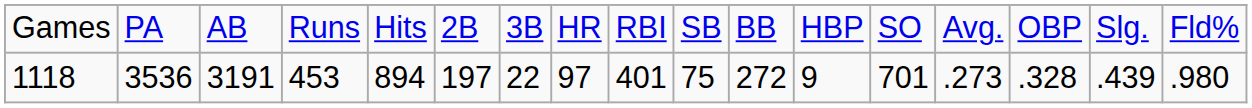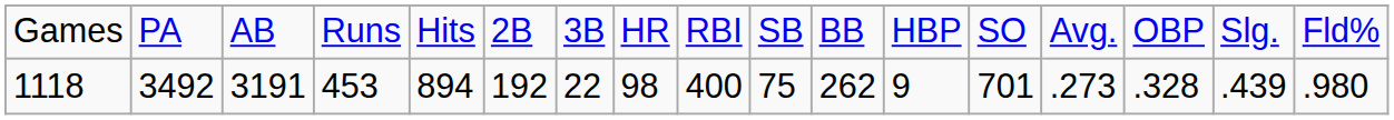 <table class="wikitable">
 <tr>
 <td>Games</td>
 <td><a href='#'>PA</a></td>
 <td><a href='#'>AB</a></td>
 <td><a href='#'>Runs</a></td>
 <td><a href='#'>Hits</a></td>
 <td><a href='#'>2B</a></td>
 <td><a href='#'>3B</a></td>
 <td><a href='#'>HR</a></td>
 <td><a href='#'>RBI</a></td>
 <td><a href='#'>SB</a></td>
 <td><a href='#'>BB</a></td>
 <td><a href='#'>HBP</a></td>
 <td><a href='#'>SO</a></td>
 <td><a href='#'>Avg.</a></td>
 <td><a href='#'>OBP</a></td>
 <td><a href='#'>Slg.</a></td>
 <td><a href='#'>Fld%</a></td>
 </tr>
 <tr>
 <td>1118</td>
-<td>3536</td>
+<td>3492</td>
 <td>3191</td>
 <td>453</td>
 <td>894</td>
-<td>197</td>
+<td>192</td>
 <td>22</td>
-<td>97</td>
-<td>401</td>
+<td>98</td>
+<td>400</td>
 <td>75</td>
-<td>272</td>
+<td>262</td>
 <td>9</td>
 <td>701</td>
 <td>.273</td>
 <td>.328</td>
 <td>.439</td>
 <td>.980</td>
 </tr>
 </table>
